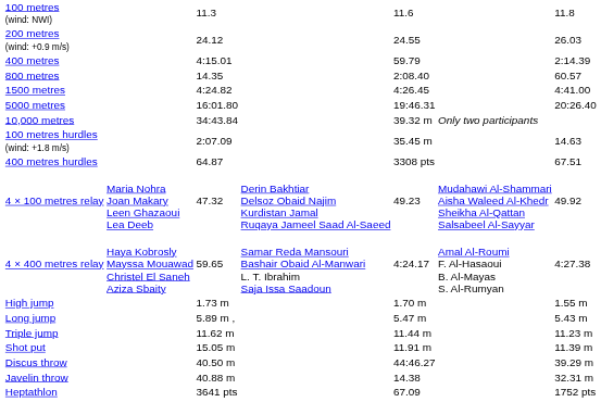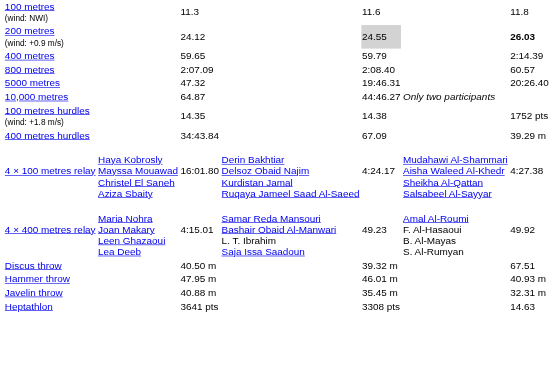 <table>
 <tr>
 <td align=left><a href='#'>100 metres</a><br><small>(wind: NWI)</small></td>
 <td></td>
 <td>11.3</td>
 <td></td>
 <td>11.6</td>
 <td></td>
 <td>11.8</td>
 </tr>
 <tr>
 <td align=left><a href='#'>200 metres</a><br><small>(wind: +0.9 m/s)</small></td>
 <td></td>
 <td>24.12</td>
 <td></td>
-<td>24.55</td>
+<td style="background: lightgrey;">24.55</td>
 <td></td>
-<td>26.03</td>
+<td><strong>26.03</strong></td>
 </tr>
 <tr>
 <td align=left><a href='#'>400 metres</a></td>
 <td></td>
-<td>4:15.01</td>
+<td>59.65</td>
 <td></td>
 <td>59.79</td>
 <td></td>
 <td>2:14.39</td>
 </tr>
 <tr>
 <td align=left><a href='#'>800 metres</a></td>
 <td></td>
-<td>14.35</td>
+<td>2:07.09</td>
 <td></td>
 <td>2:08.40</td>
 <td></td>
 <td>60.57</td>
 </tr>
 <tr>
-<td align=left><a href='#'>1500 metres</a></td>
-<td></td>
-<td>4:24.82</td>
-<td></td>
-<td>4:26.45</td>
-<td></td>
-<td>4:41.00</td>
-</tr>
-<tr>
 <td align=left><a href='#'>5000 metres</a></td>
 <td></td>
-<td>16:01.80 </td>
+<td>47.32 </td>
 <td></td>
 <td>19:46.31</td>
 <td></td>
 <td>20:26.40</td>
 </tr>
 <tr>
 <td align=left><a href='#'>10,000 metres</a></td>
 <td></td>
-<td>34:43.84</td>
+<td>64.87</td>
 <td></td>
-<td>39.32 m</td>
+<td>44:46.27</td>
 <td colspan=2><em>Only two participants</em></td>
 </tr>
 <tr>
 <td align=left><a href='#'>100 metres hurdles</a><br><small>(wind: +1.8 m/s)</small></td>
 <td></td>
-<td>2:07.09</td>
+<td>14.35</td>
 <td></td>
-<td>35.45 m</td>
+<td>14.38 </td>
 <td></td>
-<td>14.63</td>
+<td>1752 pts</td>
 </tr>
 <tr>
 <td align=left><a href='#'>400 metres hurdles</a></td>
 <td></td>
-<td>64.87</td>
+<td>34:43.84</td>
 <td></td>
-<td>3308 pts</td>
+<td>67.09</td>
 <td></td>
-<td>67.51</td>
+<td>39.29 m</td>
 </tr>
 <tr>
 <td align=left><a href='#'>4 × 100 metres relay</a></td>
-<td valign="top"><br><a href='#'>Maria Nohra</a><br><a href='#'>Joan Makary</a><br><a href='#'>Leen Ghazaoui</a><br><a href='#'>Lea Deeb</a></td>
-<td>47.32 </td>
+<td valign="top"><br><a href='#'>Haya Kobrosly</a><br><a href='#'>Mayssa Mouawad</a><br><a href='#'>Christel El Saneh</a><br><a href='#'>Aziza Sbaity</a></td>
+<td>16:01.80 </td>
 <td valign="top"><br><a href='#'>Derin Bakhtiar</a><br><a href='#'>Delsoz Obaid Najim</a><br><a href='#'>Kurdistan Jamal</a><br><a href='#'>Ruqaya Jameel Saad Al-Saeed</a></td>
-<td>49.23</td>
+<td>4:24.17</td>
 <td valign="top"><br><a href='#'>Mudahawi Al-Shammari</a><br><a href='#'>Aisha Waleed Al-Khedr</a><br><a href='#'>Sheikha Al-Qattan</a><br><a href='#'>Salsabeel Al-Sayyar</a></td>
-<td>49.92</td>
+<td>4:27.38</td>
 </tr>
 <tr>
 <td align=left><a href='#'>4 × 400 metres relay</a></td>
-<td valign="top"><br><a href='#'>Haya Kobrosly</a><br><a href='#'>Mayssa Mouawad</a><br><a href='#'>Christel El Saneh</a><br><a href='#'>Aziza Sbaity</a></td>
-<td>59.65</td>
+<td valign="top"><br><a href='#'>Maria Nohra</a><br><a href='#'>Joan Makary</a><br><a href='#'>Leen Ghazaoui</a><br><a href='#'>Lea Deeb</a></td>
+<td>4:15.01</td>
 <td valign="top"><br><a href='#'>Samar Reda Mansouri</a><br><a href='#'>Bashair Obaid Al-Manwari</a><br>L. T. Ibrahim<br><a href='#'>Saja Issa Saadoun</a></td>
-<td>4:24.17</td>
+<td>49.23</td>
 <td valign="top"><br><a href='#'>Amal Al-Roumi</a><br>F. Al-Hasaoui<br>B. Al-Mayas<br>S. Al-Rumyan</td>
-<td>4:27.38</td>
-</tr>
-<tr>
-<td align=left><a href='#'>High jump</a></td>
-<td></td>
-<td>1.73 m</td>
-<td></td>
-<td>1.70 m</td>
-<td></td>
-<td>1.55 m</td>
-</tr>
-<tr>
-<td align=left><a href='#'>Long jump</a></td>
-<td></td>
-<td>5.89 m , </td>
-<td></td>
-<td>5.47 m</td>
-<td></td>
-<td>5.43 m</td>
-</tr>
-<tr>
-<td align=left><a href='#'>Triple jump</a></td>
-<td></td>
-<td>11.62 m</td>
-<td></td>
-<td>11.44 m</td>
-<td></td>
-<td>11.23 m</td>
-</tr>
-<tr>
-<td align=left><a href='#'>Shot put</a></td>
-<td></td>
-<td>15.05 m</td>
-<td></td>
-<td>11.91 m</td>
-<td></td>
-<td>11.39 m</td>
+<td>49.92</td>
 </tr>
 <tr>
 <td align=left><a href='#'>Discus throw</a></td>
 <td></td>
 <td>40.50 m </td>
 <td></td>
-<td>44:46.27</td>
+<td>39.32 m</td>
 <td></td>
-<td>39.29 m</td>
+<td>67.51</td>
+</tr>
+<tr>
+<td align=left><a href='#'>Hammer throw</a></td>
+<td></td>
+<td>47.95 m </td>
+<td></td>
+<td>46.01 m</td>
+<td></td>
+<td>40.93 m</td>
 </tr>
 <tr>
 <td align=left><a href='#'>Javelin throw</a></td>
 <td></td>
 <td>40.88 m </td>
 <td></td>
-<td>14.38 </td>
+<td>35.45 m</td>
 <td></td>
 <td>32.31 m</td>
 </tr>
 <tr>
 <td align=left><a href='#'>Heptathlon</a></td>
 <td></td>
 <td>3641 pts</td>
 <td></td>
-<td>67.09</td>
+<td>3308 pts</td>
 <td></td>
-<td>1752 pts</td>
+<td>14.63</td>
 </tr>
 </table>
